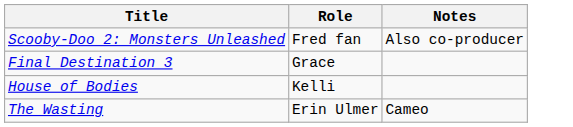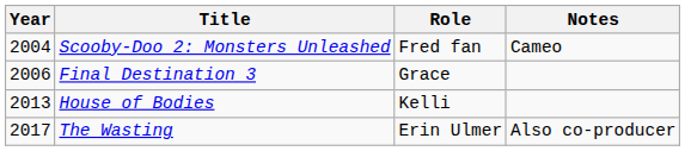 <table class="wikitable sortable">
 <tr>
+<th>Year</th>
 <th>Title</th>
 <th>Role</th>
 <th class="unsortable">Notes</th>
 </tr>
 <tr>
+<td>2004</td>
 <td><em><a href='#'>Scooby-Doo 2: Monsters Unleashed</a></em></td>
 <td>Fred fan</td>
-<td>Also co-producer</td>
+<td>Cameo</td>
 </tr>
 <tr>
+<td>2006</td>
 <td><em><a href='#'>Final Destination 3</a></em></td>
 <td>Grace</td>
 <td></td>
 </tr>
 <tr>
+<td>2013</td>
 <td><em><a href='#'>House of Bodies</a></em></td>
 <td>Kelli</td>
 <td></td>
 </tr>
 <tr>
+<td>2017</td>
 <td><em><a href='#'>The Wasting</a></em></td>
 <td>Erin Ulmer</td>
-<td>Cameo</td>
+<td>Also co-producer</td>
 </tr>
 </table>
